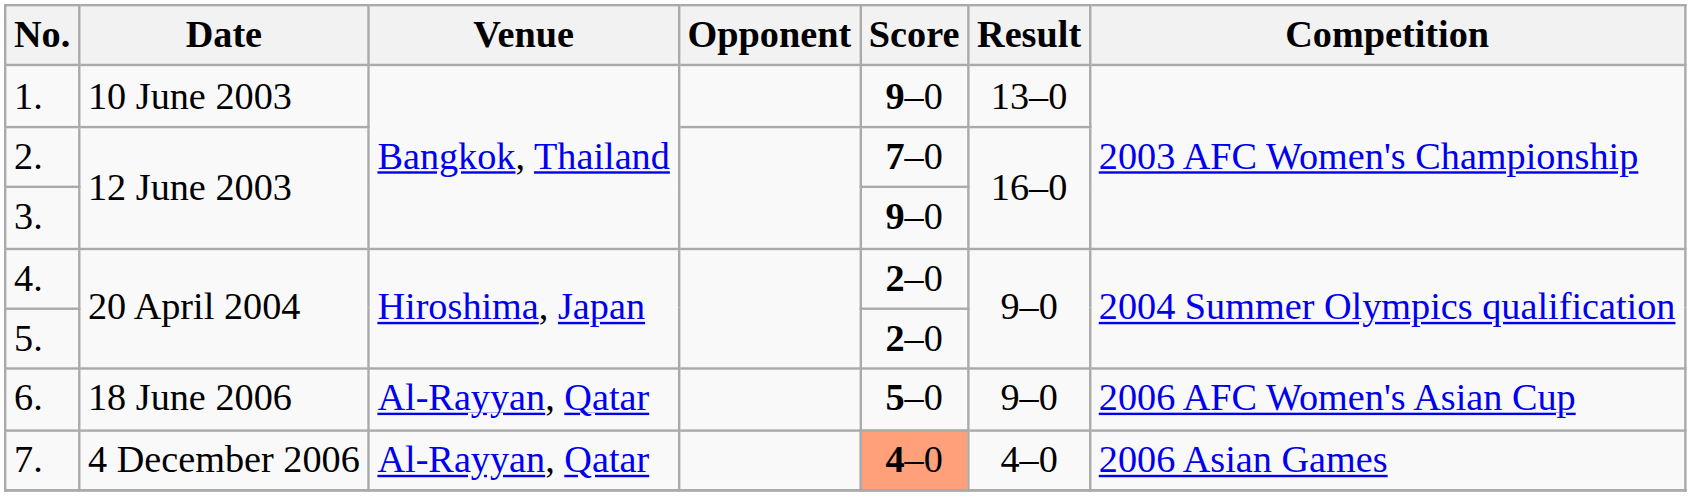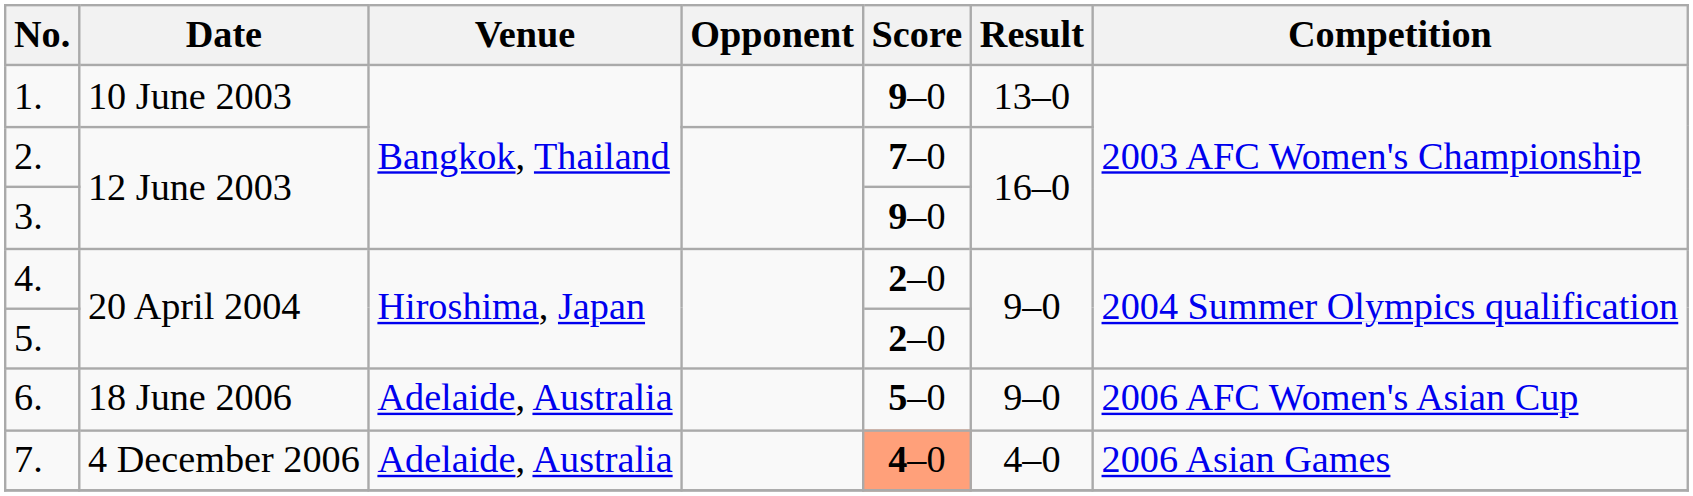 <table class="wikitable">
 <tr>
 <th>No.</th>
 <th>Date</th>
 <th>Venue</th>
 <th>Opponent</th>
 <th>Score</th>
 <th>Result</th>
 <th>Competition</th>
 </tr>
 <tr>
 <td>1.</td>
 <td>10 June 2003</td>
 <td rowspan=3><a href='#'>Bangkok</a>, <a href='#'>Thailand</a></td>
 <td></td>
 <td align=center><strong>9</strong>–0</td>
 <td align=center>13–0</td>
 <td rowspan=3><a href='#'>2003 AFC Women's Championship</a></td>
 </tr>
 <tr>
 <td>2.</td>
 <td rowspan=2>12 June 2003</td>
 <td rowspan=2></td>
 <td align=center><strong>7</strong>–0</td>
 <td rowspan=2 align=center>16–0</td>
 </tr>
 <tr>
 <td>3.</td>
 <td align=center><strong>9</strong>–0</td>
 </tr>
 <tr>
 <td>4.</td>
 <td rowspan=2>20 April 2004</td>
 <td rowspan=2><a href='#'>Hiroshima</a>, <a href='#'>Japan</a></td>
 <td rowspan=2></td>
 <td align=center><strong>2</strong>–0</td>
 <td rowspan=2 align=center>9–0</td>
 <td rowspan=2><a href='#'>2004 Summer Olympics qualification</a></td>
 </tr>
 <tr>
 <td>5.</td>
 <td align=center><strong>2</strong>–0</td>
 </tr>
 <tr>
 <td>6.</td>
 <td>18 June 2006</td>
-<td><a href='#'>Al-Rayyan</a>, <a href='#'>Qatar</a></td>
+<td><a href='#'>Adelaide</a>, <a href='#'>Australia</a></td>
 <td></td>
 <td align=center><strong>5</strong>–0</td>
 <td align=center>9–0</td>
 <td><a href='#'>2006 AFC Women's Asian Cup</a></td>
 </tr>
 <tr>
 <td>7.</td>
 <td>4 December 2006</td>
-<td><a href='#'>Al-Rayyan</a>, <a href='#'>Qatar</a></td>
+<td><a href='#'>Adelaide</a>, <a href='#'>Australia</a></td>
 <td></td>
 <td align=center style="background: lightsalmon;"><strong>4</strong>–0</td>
 <td align=center>4–0</td>
 <td><a href='#'>2006 Asian Games</a></td>
 </tr>
 <tr>
 </tr>
 </table>
